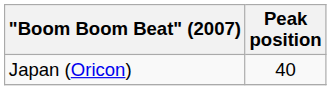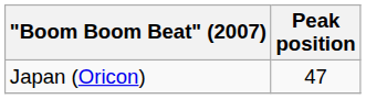 <table class="wikitable">
 <tr>
 <th align="left">"Boom Boom Beat" (2007)</th>
 <th align="left">Peak<br>position</th>
 </tr>
 <tr>
 <td align="left">Japan (<a href='#'>Oricon</a>)</td>
-<td align="center">40</td>
+<td align="center">47</td>
 </tr>
 <tr>
 </tr>
 </table>
